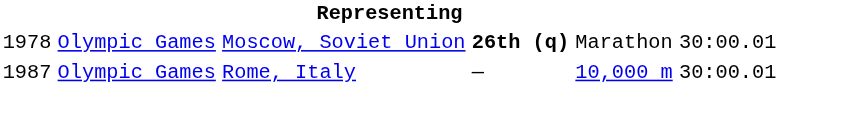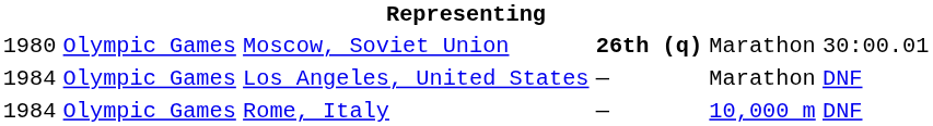 <table>
 <tr>
 <th colspan="6">Representing </th>
 </tr>
 <tr>
-<td>1978</td>
+<td>1980</td>
 <td><a href='#'>Olympic Games</a></td>
 <td><a href='#'>Moscow, Soviet Union</a></td>
 <td><strong>26th (q)</strong></td>
 <td>Marathon</td>
 <td>30:00.01</td>
 </tr>
 <tr>
-<td>1987</td>
+<td>1984</td>
+<td><a href='#'>Olympic Games</a></td>
+<td><a href='#'>Los Angeles, United States</a></td>
+<td>—</td>
+<td>Marathon</td>
+<td><a href='#'>DNF</a></td>
+</tr>
+<tr>
+<td>1984</td>
 <td><a href='#'>Olympic Games</a></td>
 <td><a href='#'>Rome, Italy</a></td>
 <td>—</td>
 <td><a href='#'>10,000 m</a></td>
-<td>30:00.01</td>
+<td><a href='#'>DNF</a></td>
 </tr>
 </table>
